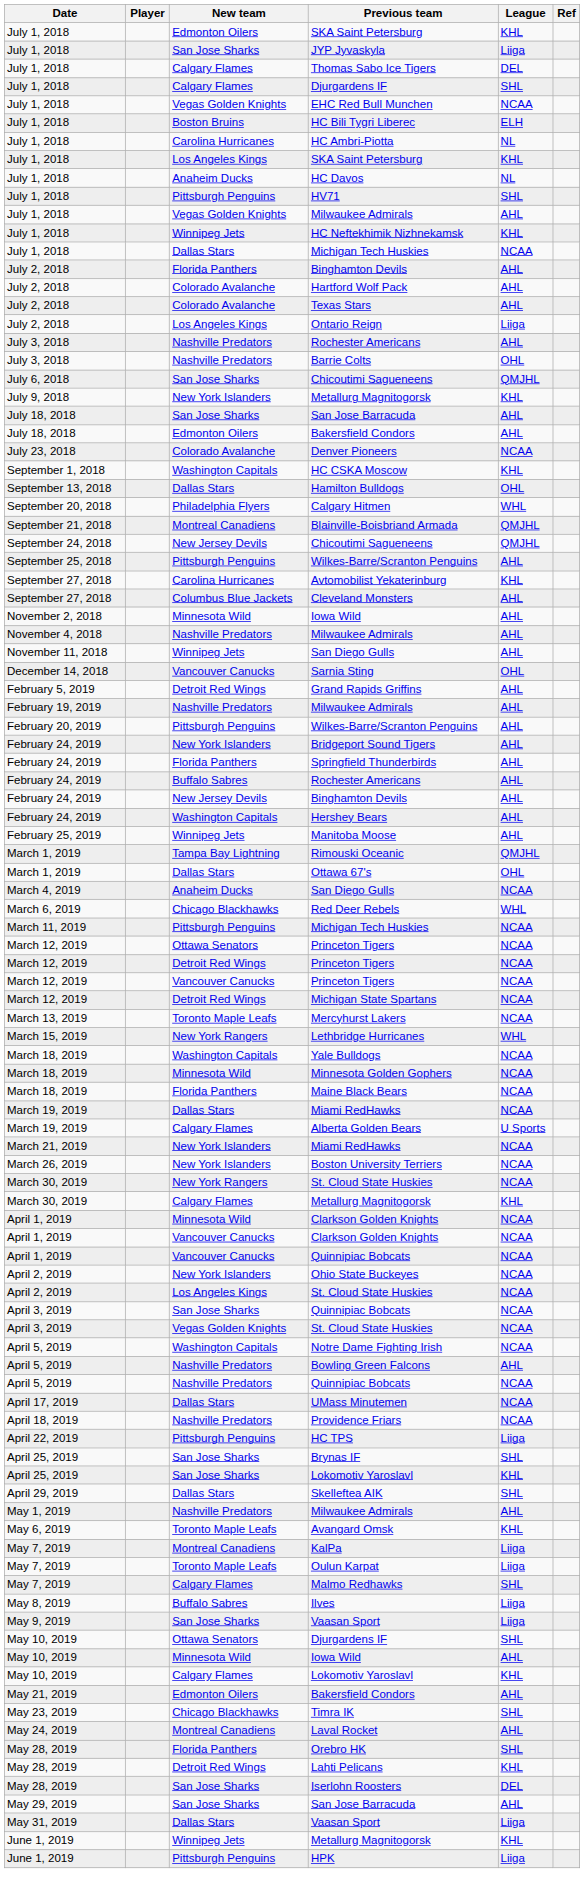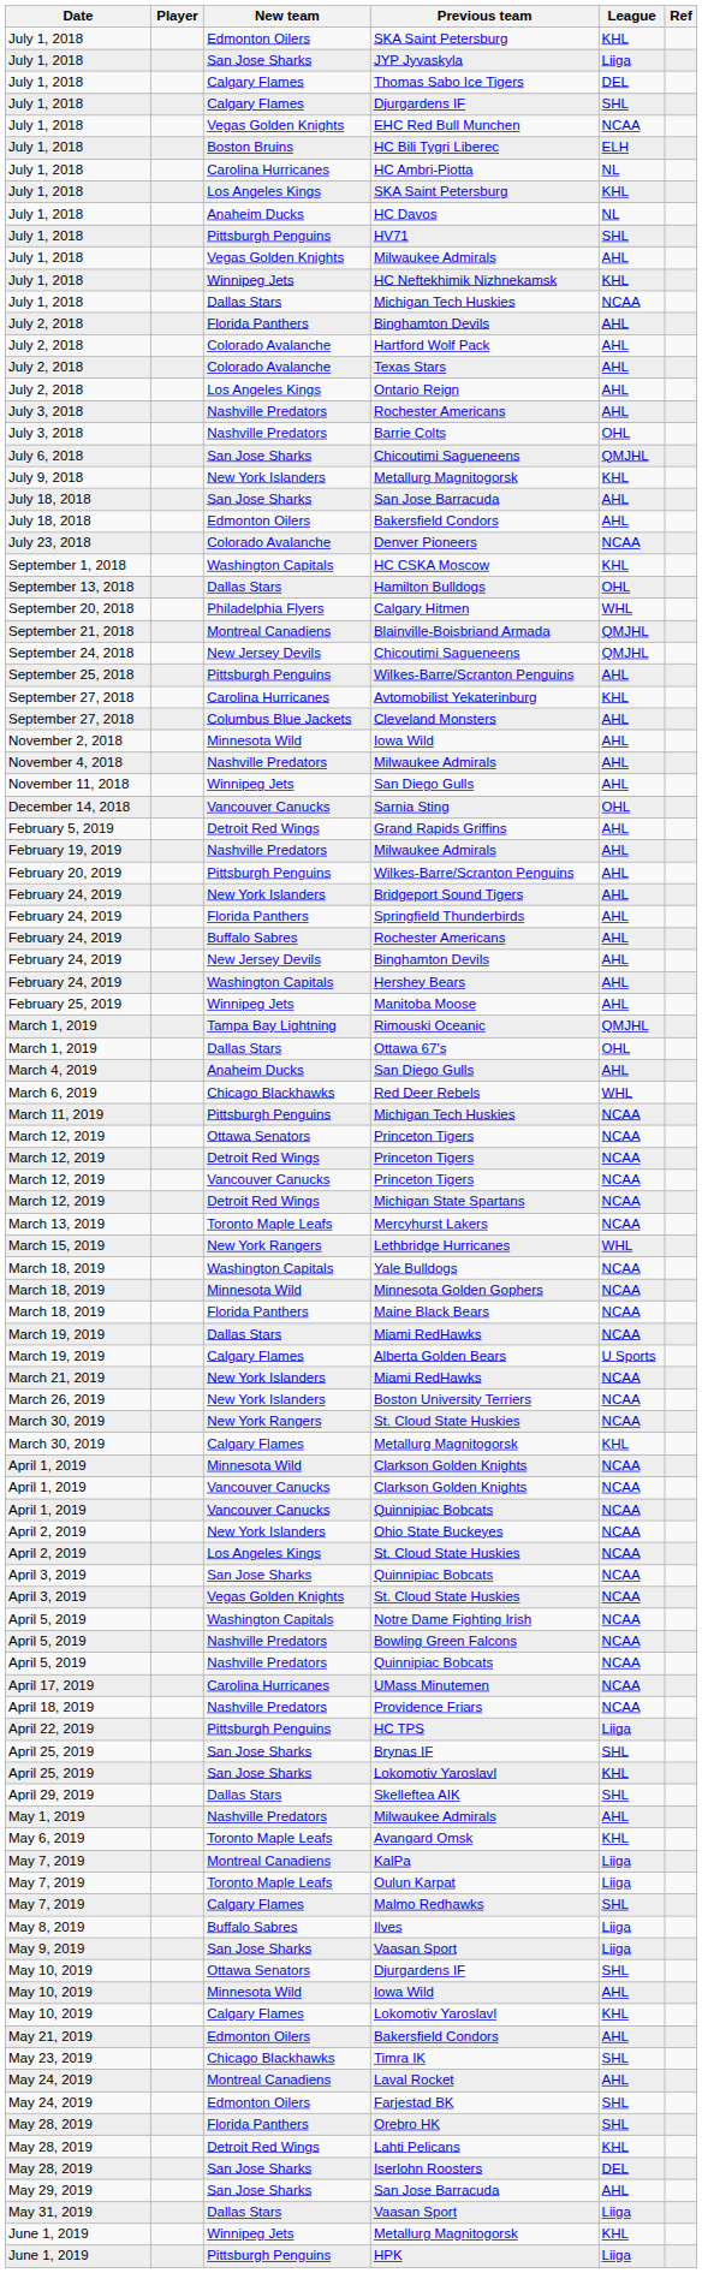 <table class="wikitable sortable" style="border:1px solid #999999; width:800px;">
 <tr>
 <th>Date</th>
 <th>Player</th>
 <th>New team</th>
 <th>Previous team</th>
 <th>League</th>
 <th>Ref</th>
 </tr>
 <tr>
 <td>July 1, 2018</td>
 <td></td>
 <td><a href='#'>Edmonton Oilers</a></td>
 <td><a href='#'>SKA Saint Petersburg</a></td>
 <td><a href='#'>KHL</a></td>
 <td></td>
 </tr>
 <tr bgcolor="eeeeee">
 <td>July 1, 2018</td>
 <td></td>
 <td><a href='#'>San Jose Sharks</a></td>
 <td><a href='#'>JYP Jyvaskyla</a></td>
 <td><a href='#'>Liiga</a></td>
 <td></td>
 </tr>
 <tr>
 <td>July 1, 2018</td>
 <td></td>
 <td><a href='#'>Calgary Flames</a></td>
 <td><a href='#'>Thomas Sabo Ice Tigers</a></td>
 <td><a href='#'>DEL</a></td>
 <td></td>
 </tr>
 <tr bgcolor="eeeeee">
 <td>July 1, 2018</td>
 <td></td>
 <td><a href='#'>Calgary Flames</a></td>
 <td><a href='#'>Djurgardens IF</a></td>
 <td><a href='#'>SHL</a></td>
 <td></td>
 </tr>
 <tr>
 <td>July 1, 2018</td>
 <td></td>
 <td><a href='#'>Vegas Golden Knights</a></td>
 <td><a href='#'>EHC Red Bull Munchen</a></td>
 <td><a href='#'>NCAA</a></td>
 <td></td>
 </tr>
 <tr bgcolor="eeeeee">
 <td>July 1, 2018</td>
 <td></td>
 <td><a href='#'>Boston Bruins</a></td>
 <td><a href='#'>HC Bili Tygri Liberec</a></td>
 <td><a href='#'>ELH</a></td>
 <td></td>
 </tr>
 <tr>
 <td>July 1, 2018</td>
 <td></td>
 <td><a href='#'>Carolina Hurricanes</a></td>
 <td><a href='#'>HC Ambri-Piotta</a></td>
 <td><a href='#'>NL</a></td>
 <td></td>
 </tr>
 <tr bgcolor="eeeeee">
 <td>July 1, 2018</td>
 <td></td>
 <td><a href='#'>Los Angeles Kings</a></td>
 <td><a href='#'>SKA Saint Petersburg</a></td>
 <td><a href='#'>KHL</a></td>
 <td></td>
 </tr>
 <tr>
 <td>July 1, 2018</td>
 <td></td>
 <td><a href='#'>Anaheim Ducks</a></td>
 <td><a href='#'>HC Davos</a></td>
 <td><a href='#'>NL</a></td>
 <td></td>
 </tr>
 <tr bgcolor="eeeeee">
 <td>July 1, 2018</td>
 <td></td>
 <td><a href='#'>Pittsburgh Penguins</a></td>
 <td><a href='#'>HV71</a></td>
 <td><a href='#'>SHL</a></td>
 <td></td>
 </tr>
 <tr>
 <td>July 1, 2018</td>
 <td></td>
 <td><a href='#'>Vegas Golden Knights</a></td>
 <td><a href='#'>Milwaukee Admirals</a></td>
 <td><a href='#'>AHL</a></td>
 <td></td>
 </tr>
 <tr bgcolor="eeeeee">
 <td>July 1, 2018</td>
 <td></td>
 <td><a href='#'>Winnipeg Jets</a></td>
 <td><a href='#'>HC Neftekhimik Nizhnekamsk</a></td>
 <td><a href='#'>KHL</a></td>
 <td></td>
 </tr>
 <tr>
 <td>July 1, 2018</td>
 <td></td>
 <td><a href='#'>Dallas Stars</a></td>
 <td><a href='#'>Michigan Tech Huskies</a></td>
 <td><a href='#'>NCAA</a></td>
 <td></td>
 </tr>
 <tr bgcolor="eeeeee">
 <td>July 2, 2018</td>
 <td></td>
 <td><a href='#'>Florida Panthers</a></td>
 <td><a href='#'>Binghamton Devils</a></td>
 <td><a href='#'>AHL</a></td>
 <td></td>
 </tr>
 <tr>
 <td>July 2, 2018</td>
 <td></td>
 <td><a href='#'>Colorado Avalanche</a></td>
 <td><a href='#'>Hartford Wolf Pack</a></td>
 <td><a href='#'>AHL</a></td>
 <td></td>
 </tr>
 <tr bgcolor="eeeeee">
 <td>July 2, 2018</td>
 <td></td>
 <td><a href='#'>Colorado Avalanche</a></td>
 <td><a href='#'>Texas Stars</a></td>
 <td><a href='#'>AHL</a></td>
 <td></td>
 </tr>
 <tr>
 <td>July 2, 2018</td>
 <td></td>
 <td><a href='#'>Los Angeles Kings</a></td>
 <td><a href='#'>Ontario Reign</a></td>
-<td><a href='#'>Liiga</a></td>
+<td><a href='#'>AHL</a></td>
 <td></td>
 </tr>
 <tr bgcolor="eeeeee">
 <td>July 3, 2018</td>
 <td></td>
 <td><a href='#'>Nashville Predators</a></td>
 <td><a href='#'>Rochester Americans</a></td>
 <td><a href='#'>AHL</a></td>
 <td></td>
 </tr>
 <tr>
 <td>July 3, 2018</td>
 <td></td>
 <td><a href='#'>Nashville Predators</a></td>
 <td><a href='#'>Barrie Colts</a></td>
 <td><a href='#'>OHL</a></td>
 <td></td>
 </tr>
 <tr bgcolor="eeeeee">
 <td>July 6, 2018</td>
 <td></td>
 <td><a href='#'>San Jose Sharks</a></td>
 <td><a href='#'>Chicoutimi Sagueneens</a></td>
 <td><a href='#'>QMJHL</a></td>
 <td></td>
 </tr>
 <tr>
 <td>July 9, 2018</td>
 <td></td>
 <td><a href='#'>New York Islanders</a></td>
 <td><a href='#'>Metallurg Magnitogorsk</a></td>
 <td><a href='#'>KHL</a></td>
 <td></td>
 </tr>
 <tr bgcolor="eeeeee">
 <td>July 18, 2018</td>
 <td></td>
 <td><a href='#'>San Jose Sharks</a></td>
 <td><a href='#'>San Jose Barracuda</a></td>
 <td><a href='#'>AHL</a></td>
 <td></td>
 </tr>
 <tr>
 <td>July 18, 2018</td>
 <td></td>
 <td><a href='#'>Edmonton Oilers</a></td>
 <td><a href='#'>Bakersfield Condors</a></td>
 <td><a href='#'>AHL</a></td>
 <td></td>
 </tr>
 <tr bgcolor="eeeeee">
 <td>July 23, 2018</td>
 <td></td>
 <td><a href='#'>Colorado Avalanche</a></td>
 <td><a href='#'>Denver Pioneers</a></td>
 <td><a href='#'>NCAA</a></td>
 <td></td>
 </tr>
 <tr>
 <td>September 1, 2018</td>
 <td></td>
 <td><a href='#'>Washington Capitals</a></td>
 <td><a href='#'>HC CSKA Moscow</a></td>
 <td><a href='#'>KHL</a></td>
 <td></td>
 </tr>
 <tr bgcolor="eeeeee">
 <td>September 13, 2018</td>
 <td></td>
 <td><a href='#'>Dallas Stars</a></td>
 <td><a href='#'>Hamilton Bulldogs</a></td>
 <td><a href='#'>OHL</a></td>
 <td></td>
 </tr>
 <tr>
 <td>September 20, 2018</td>
 <td></td>
 <td><a href='#'>Philadelphia Flyers</a></td>
 <td><a href='#'>Calgary Hitmen</a></td>
 <td><a href='#'>WHL</a></td>
 <td></td>
 </tr>
 <tr bgcolor="eeeeee">
 <td>September 21, 2018</td>
 <td></td>
 <td><a href='#'>Montreal Canadiens</a></td>
 <td><a href='#'>Blainville-Boisbriand Armada</a></td>
 <td><a href='#'>QMJHL</a></td>
 <td></td>
 </tr>
 <tr>
 <td>September 24, 2018</td>
 <td></td>
 <td><a href='#'>New Jersey Devils</a></td>
 <td><a href='#'>Chicoutimi Sagueneens</a></td>
 <td><a href='#'>QMJHL</a></td>
 <td></td>
 </tr>
 <tr bgcolor="eeeeee">
 <td>September 25, 2018</td>
 <td></td>
 <td><a href='#'>Pittsburgh Penguins</a></td>
 <td><a href='#'>Wilkes-Barre/Scranton Penguins</a></td>
 <td><a href='#'>AHL</a></td>
 <td></td>
 </tr>
 <tr>
 <td>September 27, 2018</td>
 <td></td>
 <td><a href='#'>Carolina Hurricanes</a></td>
 <td><a href='#'>Avtomobilist Yekaterinburg</a></td>
 <td><a href='#'>KHL</a></td>
 <td></td>
 </tr>
 <tr bgcolor="eeeeee">
 <td>September 27, 2018</td>
 <td></td>
 <td><a href='#'>Columbus Blue Jackets</a></td>
 <td><a href='#'>Cleveland Monsters</a></td>
 <td><a href='#'>AHL</a></td>
 <td></td>
 </tr>
 <tr>
 <td>November 2, 2018</td>
 <td></td>
 <td><a href='#'>Minnesota Wild</a></td>
 <td><a href='#'>Iowa Wild</a></td>
 <td><a href='#'>AHL</a></td>
 <td></td>
 </tr>
 <tr bgcolor="eeeeee">
 <td>November 4, 2018</td>
 <td></td>
 <td><a href='#'>Nashville Predators</a></td>
 <td><a href='#'>Milwaukee Admirals</a></td>
 <td><a href='#'>AHL</a></td>
 <td></td>
 </tr>
 <tr>
 <td>November 11, 2018</td>
 <td></td>
 <td><a href='#'>Winnipeg Jets</a></td>
 <td><a href='#'>San Diego Gulls</a></td>
 <td><a href='#'>AHL</a></td>
 <td></td>
 </tr>
 <tr bgcolor="eeeeee">
 <td>December 14, 2018</td>
 <td></td>
 <td><a href='#'>Vancouver Canucks</a></td>
 <td><a href='#'>Sarnia Sting</a></td>
 <td><a href='#'>OHL</a></td>
 <td></td>
 </tr>
 <tr>
 <td>February 5, 2019</td>
 <td></td>
 <td><a href='#'>Detroit Red Wings</a></td>
 <td><a href='#'>Grand Rapids Griffins</a></td>
 <td><a href='#'>AHL</a></td>
 <td></td>
 </tr>
 <tr bgcolor="eeeeee">
 <td>February 19, 2019</td>
 <td></td>
 <td><a href='#'>Nashville Predators</a></td>
 <td><a href='#'>Milwaukee Admirals</a></td>
 <td><a href='#'>AHL</a></td>
 <td></td>
 </tr>
 <tr>
 <td>February 20, 2019</td>
 <td></td>
 <td><a href='#'>Pittsburgh Penguins</a></td>
 <td><a href='#'>Wilkes-Barre/Scranton Penguins</a></td>
 <td><a href='#'>AHL</a></td>
 <td></td>
 </tr>
 <tr bgcolor="eeeeee">
 <td>February 24, 2019</td>
 <td></td>
 <td><a href='#'>New York Islanders</a></td>
 <td><a href='#'>Bridgeport Sound Tigers</a></td>
 <td><a href='#'>AHL</a></td>
 <td></td>
 </tr>
 <tr>
 <td>February 24, 2019</td>
 <td></td>
 <td><a href='#'>Florida Panthers</a></td>
 <td><a href='#'>Springfield Thunderbirds</a></td>
 <td><a href='#'>AHL</a></td>
 <td></td>
 </tr>
 <tr bgcolor="eeeeee">
 <td>February 24, 2019</td>
 <td></td>
 <td><a href='#'>Buffalo Sabres</a></td>
 <td><a href='#'>Rochester Americans</a></td>
 <td><a href='#'>AHL</a></td>
 <td></td>
 </tr>
 <tr>
 <td>February 24, 2019</td>
 <td></td>
 <td><a href='#'>New Jersey Devils</a></td>
 <td><a href='#'>Binghamton Devils</a></td>
 <td><a href='#'>AHL</a></td>
 <td></td>
 </tr>
 <tr bgcolor="eeeeee">
 <td>February 24, 2019</td>
 <td></td>
 <td><a href='#'>Washington Capitals</a></td>
 <td><a href='#'>Hershey Bears</a></td>
 <td><a href='#'>AHL</a></td>
 <td></td>
 </tr>
 <tr>
 <td>February 25, 2019</td>
 <td></td>
 <td><a href='#'>Winnipeg Jets</a></td>
 <td><a href='#'>Manitoba Moose</a></td>
 <td><a href='#'>AHL</a></td>
 <td></td>
 </tr>
 <tr bgcolor="eeeeee">
 <td>March 1, 2019</td>
 <td></td>
 <td><a href='#'>Tampa Bay Lightning</a></td>
 <td><a href='#'>Rimouski Oceanic</a></td>
 <td><a href='#'>QMJHL</a></td>
 <td></td>
 </tr>
 <tr>
 <td>March 1, 2019</td>
 <td></td>
 <td><a href='#'>Dallas Stars</a></td>
 <td><a href='#'>Ottawa 67's</a></td>
 <td><a href='#'>OHL</a></td>
 <td></td>
 </tr>
 <tr bgcolor="eeeeee">
 <td>March 4, 2019</td>
 <td></td>
 <td><a href='#'>Anaheim Ducks</a></td>
 <td><a href='#'>San Diego Gulls</a></td>
-<td><a href='#'>NCAA</a></td>
+<td><a href='#'>AHL</a></td>
 <td></td>
 </tr>
 <tr>
 <td>March 6, 2019</td>
 <td></td>
 <td><a href='#'>Chicago Blackhawks</a></td>
 <td><a href='#'>Red Deer Rebels</a></td>
 <td><a href='#'>WHL</a></td>
 <td></td>
 </tr>
 <tr bgcolor="eeeeee">
 <td>March 11, 2019</td>
 <td></td>
 <td><a href='#'>Pittsburgh Penguins</a></td>
 <td><a href='#'>Michigan Tech Huskies</a></td>
 <td><a href='#'>NCAA</a></td>
 <td></td>
 </tr>
 <tr>
 <td>March 12, 2019</td>
 <td></td>
 <td><a href='#'>Ottawa Senators</a></td>
 <td><a href='#'>Princeton Tigers</a></td>
 <td><a href='#'>NCAA</a></td>
 <td></td>
 </tr>
 <tr bgcolor="eeeeee">
 <td>March 12, 2019</td>
 <td></td>
 <td><a href='#'>Detroit Red Wings</a></td>
 <td><a href='#'>Princeton Tigers</a></td>
 <td><a href='#'>NCAA</a></td>
 <td></td>
 </tr>
 <tr>
 <td>March 12, 2019</td>
 <td></td>
 <td><a href='#'>Vancouver Canucks</a></td>
 <td><a href='#'>Princeton Tigers</a></td>
 <td><a href='#'>NCAA</a></td>
 <td></td>
 </tr>
 <tr bgcolor="eeeeee">
 <td>March 12, 2019</td>
 <td></td>
 <td><a href='#'>Detroit Red Wings</a></td>
 <td><a href='#'>Michigan State Spartans</a></td>
 <td><a href='#'>NCAA</a></td>
 <td></td>
 </tr>
 <tr>
 <td>March 13, 2019</td>
 <td></td>
 <td><a href='#'>Toronto Maple Leafs</a></td>
 <td><a href='#'>Mercyhurst Lakers</a></td>
 <td><a href='#'>NCAA</a></td>
 <td></td>
 </tr>
 <tr bgcolor="eeeeee">
 <td>March 15, 2019</td>
 <td></td>
 <td><a href='#'>New York Rangers</a></td>
 <td><a href='#'>Lethbridge Hurricanes</a></td>
 <td><a href='#'>WHL</a></td>
 <td></td>
 </tr>
 <tr>
 <td>March 18, 2019</td>
 <td></td>
 <td><a href='#'>Washington Capitals</a></td>
 <td><a href='#'>Yale Bulldogs</a></td>
 <td><a href='#'>NCAA</a></td>
 <td></td>
 </tr>
 <tr bgcolor="eeeeee">
 <td>March 18, 2019</td>
 <td></td>
 <td><a href='#'>Minnesota Wild</a></td>
 <td><a href='#'>Minnesota Golden Gophers</a></td>
 <td><a href='#'>NCAA</a></td>
 <td></td>
 </tr>
 <tr>
 <td>March 18, 2019</td>
 <td></td>
 <td><a href='#'>Florida Panthers</a></td>
 <td><a href='#'>Maine Black Bears</a></td>
 <td><a href='#'>NCAA</a></td>
 <td></td>
 </tr>
 <tr bgcolor="eeeeee">
 <td>March 19, 2019</td>
 <td></td>
 <td><a href='#'>Dallas Stars</a></td>
 <td><a href='#'>Miami RedHawks</a></td>
 <td><a href='#'>NCAA</a></td>
 <td></td>
 </tr>
 <tr>
 <td>March 19, 2019</td>
 <td></td>
 <td><a href='#'>Calgary Flames</a></td>
 <td><a href='#'>Alberta Golden Bears</a></td>
 <td><a href='#'>U Sports</a></td>
 <td></td>
 </tr>
 <tr bgcolor="eeeeee">
 <td>March 21, 2019</td>
 <td></td>
 <td><a href='#'>New York Islanders</a></td>
 <td><a href='#'>Miami RedHawks</a></td>
 <td><a href='#'>NCAA</a></td>
 <td></td>
 </tr>
 <tr>
 <td>March 26, 2019</td>
 <td></td>
 <td><a href='#'>New York Islanders</a></td>
 <td><a href='#'>Boston University Terriers</a></td>
 <td><a href='#'>NCAA</a></td>
 <td></td>
 </tr>
 <tr bgcolor="eeeeee">
 <td>March 30, 2019</td>
 <td></td>
 <td><a href='#'>New York Rangers</a></td>
 <td><a href='#'>St. Cloud State Huskies</a></td>
 <td><a href='#'>NCAA</a></td>
 <td></td>
 </tr>
 <tr>
 <td>March 30, 2019</td>
 <td></td>
 <td><a href='#'>Calgary Flames</a></td>
 <td><a href='#'>Metallurg Magnitogorsk</a></td>
 <td><a href='#'>KHL</a></td>
 <td></td>
 </tr>
 <tr bgcolor="eeeeee">
 <td>April 1, 2019</td>
 <td></td>
 <td><a href='#'>Minnesota Wild</a></td>
 <td><a href='#'>Clarkson Golden Knights</a></td>
 <td><a href='#'>NCAA</a></td>
 <td></td>
 </tr>
 <tr>
 <td>April 1, 2019</td>
 <td></td>
 <td><a href='#'>Vancouver Canucks</a></td>
 <td><a href='#'>Clarkson Golden Knights</a></td>
 <td><a href='#'>NCAA</a></td>
 <td></td>
 </tr>
 <tr bgcolor="eeeeee">
 <td>April 1, 2019</td>
 <td></td>
 <td><a href='#'>Vancouver Canucks</a></td>
 <td><a href='#'>Quinnipiac Bobcats</a></td>
 <td><a href='#'>NCAA</a></td>
 <td></td>
 </tr>
 <tr>
 <td>April 2, 2019</td>
 <td></td>
 <td><a href='#'>New York Islanders</a></td>
 <td><a href='#'>Ohio State Buckeyes</a></td>
 <td><a href='#'>NCAA</a></td>
 <td></td>
 </tr>
 <tr bgcolor="eeeeee">
 <td>April 2, 2019</td>
 <td></td>
 <td><a href='#'>Los Angeles Kings</a></td>
 <td><a href='#'>St. Cloud State Huskies</a></td>
 <td><a href='#'>NCAA</a></td>
 <td></td>
 </tr>
 <tr>
 <td>April 3, 2019</td>
 <td></td>
 <td><a href='#'>San Jose Sharks</a></td>
 <td><a href='#'>Quinnipiac Bobcats</a></td>
 <td><a href='#'>NCAA</a></td>
 <td></td>
 </tr>
 <tr bgcolor="eeeeee">
 <td>April 3, 2019</td>
 <td></td>
 <td><a href='#'>Vegas Golden Knights</a></td>
 <td><a href='#'>St. Cloud State Huskies</a></td>
 <td><a href='#'>NCAA</a></td>
 <td></td>
 </tr>
 <tr>
 <td>April 5, 2019</td>
 <td></td>
 <td><a href='#'>Washington Capitals</a></td>
 <td><a href='#'>Notre Dame Fighting Irish</a></td>
 <td><a href='#'>NCAA</a></td>
 <td></td>
 </tr>
 <tr bgcolor="eeeeee">
 <td>April 5, 2019</td>
 <td></td>
 <td><a href='#'>Nashville Predators</a></td>
 <td><a href='#'>Bowling Green Falcons</a></td>
-<td><a href='#'>AHL</a></td>
+<td><a href='#'>NCAA</a></td>
 <td></td>
 </tr>
 <tr>
 <td>April 5, 2019</td>
 <td></td>
 <td><a href='#'>Nashville Predators</a></td>
 <td><a href='#'>Quinnipiac Bobcats</a></td>
 <td><a href='#'>NCAA</a></td>
 <td></td>
 </tr>
 <tr bgcolor="eeeeee">
 <td>April 17, 2019</td>
 <td></td>
-<td><a href='#'>Dallas Stars</a></td>
+<td><a href='#'>Carolina Hurricanes</a></td>
 <td><a href='#'>UMass Minutemen</a></td>
 <td><a href='#'>NCAA</a></td>
 <td></td>
 </tr>
 <tr>
 <td>April 18, 2019</td>
 <td></td>
 <td><a href='#'>Nashville Predators</a></td>
 <td><a href='#'>Providence Friars</a></td>
 <td><a href='#'>NCAA</a></td>
 <td></td>
 </tr>
 <tr bgcolor="eeeeee">
 <td>April 22, 2019</td>
 <td></td>
 <td><a href='#'>Pittsburgh Penguins</a></td>
 <td><a href='#'>HC TPS</a></td>
 <td><a href='#'>Liiga</a></td>
 <td></td>
 </tr>
 <tr>
 <td>April 25, 2019</td>
 <td></td>
 <td><a href='#'>San Jose Sharks</a></td>
 <td><a href='#'>Brynas IF</a></td>
 <td><a href='#'>SHL</a></td>
 <td></td>
 </tr>
 <tr bgcolor="eeeeee">
 <td>April 25, 2019</td>
 <td></td>
 <td><a href='#'>San Jose Sharks</a></td>
 <td><a href='#'>Lokomotiv Yaroslavl</a></td>
 <td><a href='#'>KHL</a></td>
 <td></td>
 </tr>
 <tr>
 <td>April 29, 2019</td>
 <td></td>
 <td><a href='#'>Dallas Stars</a></td>
 <td><a href='#'>Skelleftea AIK</a></td>
 <td><a href='#'>SHL</a></td>
 <td></td>
 </tr>
 <tr bgcolor="eeeeee">
 <td>May 1, 2019</td>
 <td></td>
 <td><a href='#'>Nashville Predators</a></td>
 <td><a href='#'>Milwaukee Admirals</a></td>
 <td><a href='#'>AHL</a></td>
 <td></td>
 </tr>
 <tr>
 <td>May 6, 2019</td>
 <td></td>
 <td><a href='#'>Toronto Maple Leafs</a></td>
 <td><a href='#'>Avangard Omsk</a></td>
 <td><a href='#'>KHL</a></td>
 <td></td>
 </tr>
 <tr bgcolor="eeeeee">
 <td>May 7, 2019</td>
 <td></td>
 <td><a href='#'>Montreal Canadiens</a></td>
 <td><a href='#'>KalPa</a></td>
 <td><a href='#'>Liiga</a></td>
 <td></td>
 </tr>
 <tr>
 <td>May 7, 2019</td>
 <td></td>
 <td><a href='#'>Toronto Maple Leafs</a></td>
 <td><a href='#'>Oulun Karpat</a></td>
 <td><a href='#'>Liiga</a></td>
 <td></td>
 </tr>
 <tr bgcolor="eeeeee">
 <td>May 7, 2019</td>
 <td></td>
 <td><a href='#'>Calgary Flames</a></td>
 <td><a href='#'>Malmo Redhawks</a></td>
 <td><a href='#'>SHL</a></td>
 <td></td>
 </tr>
 <tr>
 <td>May 8, 2019</td>
 <td></td>
 <td><a href='#'>Buffalo Sabres</a></td>
 <td><a href='#'>Ilves</a></td>
 <td><a href='#'>Liiga</a></td>
 <td></td>
 </tr>
 <tr bgcolor="eeeeee">
 <td>May 9, 2019</td>
 <td></td>
 <td><a href='#'>San Jose Sharks</a></td>
 <td><a href='#'>Vaasan Sport</a></td>
 <td><a href='#'>Liiga</a></td>
 <td></td>
 </tr>
 <tr>
 <td>May 10, 2019</td>
 <td></td>
 <td><a href='#'>Ottawa Senators</a></td>
 <td><a href='#'>Djurgardens IF</a></td>
 <td><a href='#'>SHL</a></td>
 <td></td>
 </tr>
 <tr bgcolor="eeeeee">
 <td>May 10, 2019</td>
 <td></td>
 <td><a href='#'>Minnesota Wild</a></td>
 <td><a href='#'>Iowa Wild</a></td>
 <td><a href='#'>AHL</a></td>
 <td></td>
 </tr>
 <tr>
 <td>May 10, 2019</td>
 <td></td>
 <td><a href='#'>Calgary Flames</a></td>
 <td><a href='#'>Lokomotiv Yaroslavl</a></td>
 <td><a href='#'>KHL</a></td>
 <td></td>
 </tr>
 <tr bgcolor="eeeeee">
 <td>May 21, 2019</td>
 <td></td>
 <td><a href='#'>Edmonton Oilers</a></td>
 <td><a href='#'>Bakersfield Condors</a></td>
 <td><a href='#'>AHL</a></td>
 <td></td>
 </tr>
 <tr>
 <td>May 23, 2019</td>
 <td></td>
 <td><a href='#'>Chicago Blackhawks</a></td>
 <td><a href='#'>Timra IK</a></td>
 <td><a href='#'>SHL</a></td>
 <td></td>
 </tr>
 <tr bgcolor="eeeeee">
 <td>May 24, 2019</td>
 <td></td>
 <td><a href='#'>Montreal Canadiens</a></td>
 <td><a href='#'>Laval Rocket</a></td>
 <td><a href='#'>AHL</a></td>
 <td></td>
 </tr>
+<tr>
+<td>May 24, 2019</td>
+<td></td>
+<td><a href='#'>Edmonton Oilers</a></td>
+<td><a href='#'>Farjestad BK</a></td>
+<td><a href='#'>SHL</a></td>
+<td></td>
+</tr>
 <tr bgcolor="eeeeee">
 <td>May 28, 2019</td>
 <td></td>
 <td><a href='#'>Florida Panthers</a></td>
 <td><a href='#'>Orebro HK</a></td>
 <td><a href='#'>SHL</a></td>
 <td></td>
 </tr>
 <tr>
 <td>May 28, 2019</td>
 <td></td>
 <td><a href='#'>Detroit Red Wings</a></td>
 <td><a href='#'>Lahti Pelicans</a></td>
 <td><a href='#'>KHL</a></td>
 <td></td>
 </tr>
 <tr bgcolor="eeeeee">
 <td>May 28, 2019</td>
 <td></td>
 <td><a href='#'>San Jose Sharks</a></td>
 <td><a href='#'>Iserlohn Roosters</a></td>
 <td><a href='#'>DEL</a></td>
 <td></td>
 </tr>
 <tr>
 <td>May 29, 2019</td>
 <td></td>
 <td><a href='#'>San Jose Sharks</a></td>
 <td><a href='#'>San Jose Barracuda</a></td>
 <td><a href='#'>AHL</a></td>
 <td></td>
 </tr>
 <tr bgcolor="eeeeee">
 <td>May 31, 2019</td>
 <td></td>
 <td><a href='#'>Dallas Stars</a></td>
 <td><a href='#'>Vaasan Sport</a></td>
 <td><a href='#'>Liiga</a></td>
 <td></td>
 </tr>
 <tr>
 <td>June 1, 2019</td>
 <td></td>
 <td><a href='#'>Winnipeg Jets</a></td>
 <td><a href='#'>Metallurg Magnitogorsk</a></td>
 <td><a href='#'>KHL</a></td>
 <td></td>
 </tr>
 <tr bgcolor="eeeeee">
 <td>June 1, 2019</td>
 <td></td>
 <td><a href='#'>Pittsburgh Penguins</a></td>
 <td><a href='#'>HPK</a></td>
 <td><a href='#'>Liiga</a></td>
 <td></td>
 </tr>
 </table>
